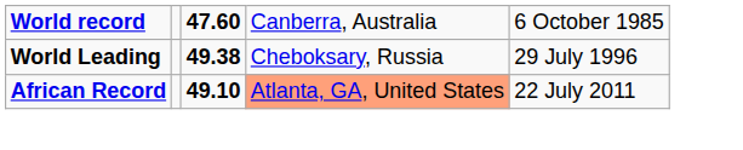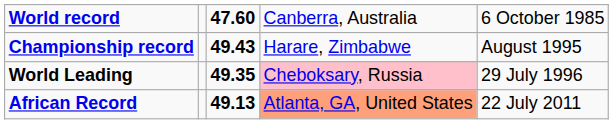 <table class="wikitable">
 <tr>
 <td><strong><a href='#'>World record</a></strong></td>
 <td></td>
 <td><strong>47.60</strong></td>
 <td><a href='#'>Canberra</a>, Australia</td>
 <td>6 October 1985</td>
 </tr>
 <tr>
+<td><strong><a href='#'>Championship record</a></strong></td>
+<td></td>
+<td><strong>49.43</strong></td>
+<td><a href='#'>Harare</a>, <a href='#'>Zimbabwe</a></td>
+<td>August 1995</td>
+</tr>
+<tr>
 <td><strong>World Leading</strong></td>
 <td></td>
-<td><strong>49.38</strong></td>
-<td><a href='#'>Cheboksary</a>, Russia</td>
+<td><strong>49.35</strong></td>
+<td style="background: pink;"><a href='#'>Cheboksary</a>, Russia</td>
 <td>29 July 1996</td>
 </tr>
 <tr>
 <td><strong><a href='#'>African Record</a></strong></td>
 <td></td>
-<td><strong>49.10</strong></td>
+<td><strong>49.13</strong></td>
 <td style="background: lightsalmon;"><a href='#'>Atlanta, GA</a>, United States</td>
 <td>22 July 2011</td>
 </tr>
 </table>
